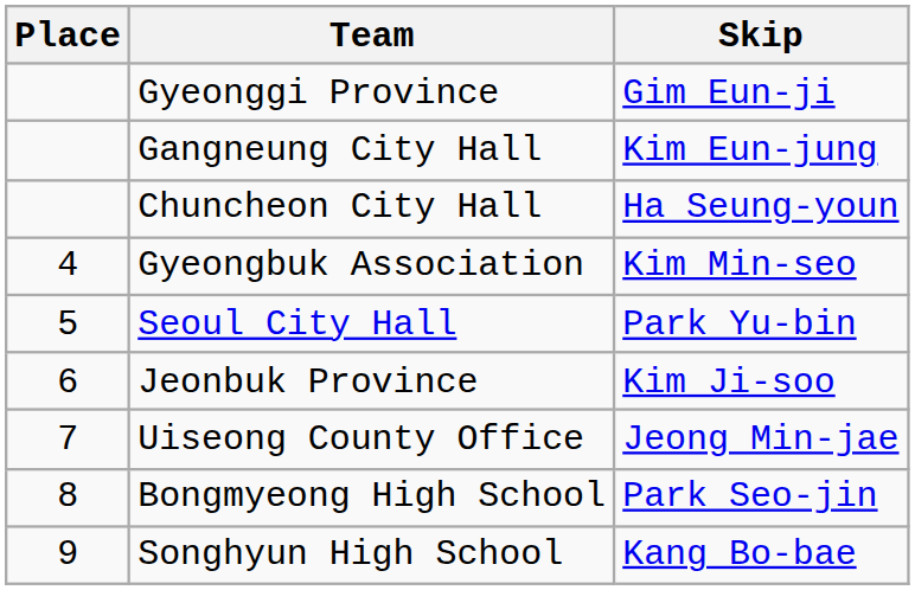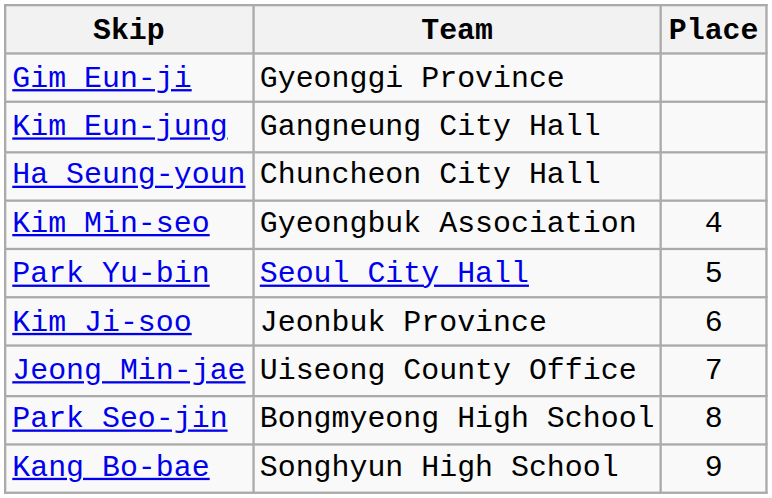 <table class="wikitable">
 <tr>
+<th>Skip</th>
+<th>Team</th>
 <th>Place</th>
-<th>Team</th>
-<th>Skip</th>
 </tr>
 <tr>
+<td><a href='#'>Gim Eun-ji</a></td>
+<td> Gyeonggi Province</td>
 <td align=center></td>
-<td> Gyeonggi Province</td>
-<td><a href='#'>Gim Eun-ji</a></td>
 </tr>
 <tr>
+<td><a href='#'>Kim Eun-jung</a></td>
+<td> Gangneung City Hall</td>
 <td align=center></td>
-<td> Gangneung City Hall</td>
-<td><a href='#'>Kim Eun-jung</a></td>
 </tr>
 <tr>
+<td><a href='#'>Ha Seung-youn</a></td>
+<td> Chuncheon City Hall</td>
 <td align=center></td>
-<td> Chuncheon City Hall</td>
-<td><a href='#'>Ha Seung-youn</a></td>
 </tr>
 <tr>
+<td><a href='#'>Kim Min-seo</a></td>
+<td> Gyeongbuk Association</td>
 <td align=center>4</td>
-<td> Gyeongbuk Association</td>
-<td><a href='#'>Kim Min-seo</a></td>
 </tr>
 <tr>
+<td><a href='#'>Park Yu-bin</a></td>
+<td> <a href='#'>Seoul City Hall</a></td>
 <td align=center>5</td>
-<td> <a href='#'>Seoul City Hall</a></td>
-<td><a href='#'>Park Yu-bin</a></td>
 </tr>
 <tr>
+<td><a href='#'>Kim Ji-soo</a></td>
+<td> Jeonbuk Province</td>
 <td align=center>6</td>
-<td> Jeonbuk Province</td>
-<td><a href='#'>Kim Ji-soo</a></td>
 </tr>
 <tr>
+<td><a href='#'>Jeong Min-jae</a></td>
+<td> Uiseong County Office</td>
 <td align=center>7</td>
-<td> Uiseong County Office</td>
-<td><a href='#'>Jeong Min-jae</a></td>
 </tr>
 <tr>
+<td><a href='#'>Park Seo-jin</a></td>
+<td> Bongmyeong High School</td>
 <td align=center>8</td>
-<td> Bongmyeong High School</td>
-<td><a href='#'>Park Seo-jin</a></td>
 </tr>
 <tr>
+<td><a href='#'>Kang Bo-bae</a></td>
+<td> Songhyun High School</td>
 <td align=center>9</td>
-<td> Songhyun High School</td>
-<td><a href='#'>Kang Bo-bae</a></td>
 </tr>
 </table>
